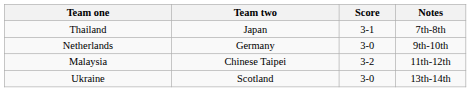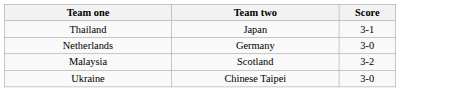 <table class="wikitable" style="text-align: center">
 <tr>
 <th width=250>Team one</th>
 <th width=250>Team two</th>
 <th width=80>Score</th>
-<th width=100>Notes</th>
 </tr>
 <tr>
 <td> Thailand</td>
 <td> Japan</td>
 <td>3-1</td>
-<td>7th-8th</td>
 </tr>
 <tr>
 <td> Netherlands</td>
 <td> Germany</td>
 <td>3-0</td>
-<td>9th-10th</td>
 </tr>
 <tr>
 <td> Malaysia</td>
-<td> Chinese Taipei</td>
+<td> Scotland</td>
 <td>3-2</td>
-<td>11th-12th</td>
 </tr>
 <tr>
 <td> Ukraine</td>
-<td> Scotland</td>
+<td> Chinese Taipei</td>
 <td>3-0</td>
-<td>13th-14th</td>
 </tr>
 </table>
